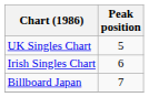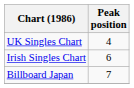 <table class="wikitable sortable">
 <tr>
 <th>Chart (1986)</th>
 <th>Peak<br>position</th>
 </tr>
 <tr>
 <td><a href='#'>UK Singles Chart</a></td>
-<td align="center">5</td>
+<td align="center">4</td>
 </tr>
 <tr>
 <td><a href='#'>Irish Singles Chart</a></td>
 <td align="center">6</td>
 </tr>
 <tr>
 <td><a href='#'>Billboard Japan</a></td>
 <td align="center">7</td>
 </tr>
 <tr>
 </tr>
 </table>
